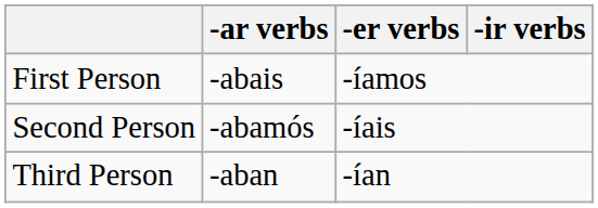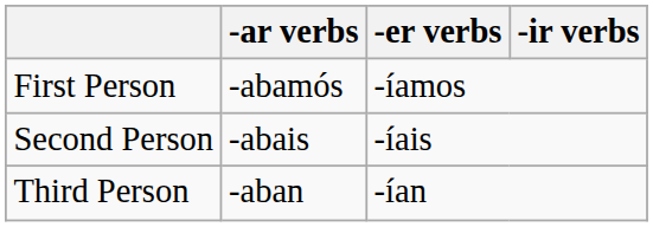 <table class="wikitable">
 <tr>
 <th></th>
 <th>-ar verbs</th>
 <th>-er verbs</th>
 <th>-ir verbs</th>
 </tr>
 <tr>
 <td>First Person</td>
-<td>-abais</td>
+<td>-abamós</td>
 <td colspan="2">-íamos</td>
 </tr>
 <tr>
 <td>Second Person</td>
-<td>-abamós</td>
+<td>-abais</td>
 <td colspan="2">-íais</td>
 </tr>
 <tr>
 <td>Third Person</td>
 <td>-aban</td>
 <td colspan="2">-ían</td>
 </tr>
 </table>
